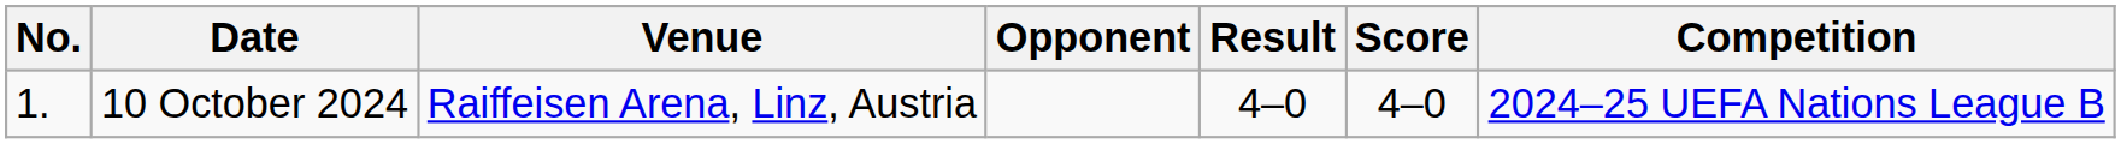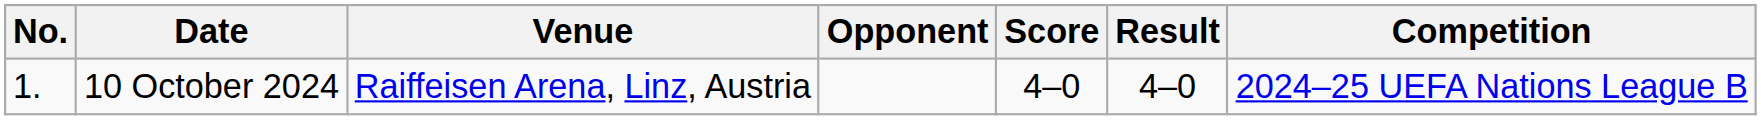 <table class="wikitable">
 <tr>
 <th>No.</th>
 <th>Date</th>
 <th>Venue</th>
 <th>Opponent</th>
+<th>Score</th>
 <th>Result</th>
-<th>Score</th>
 <th>Competition</th>
 </tr>
 <tr>
 <td>1.</td>
 <td>10 October 2024</td>
 <td><a href='#'>Raiffeisen Arena</a>, <a href='#'>Linz</a>, Austria</td>
 <td></td>
 <td align=center>4–0</td>
 <td align=center>4–0</td>
 <td><a href='#'>2024–25 UEFA Nations League B</a></td>
 </tr>
 </table>
